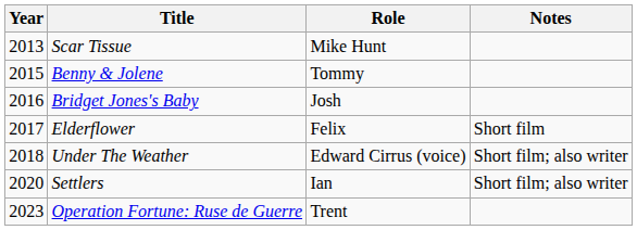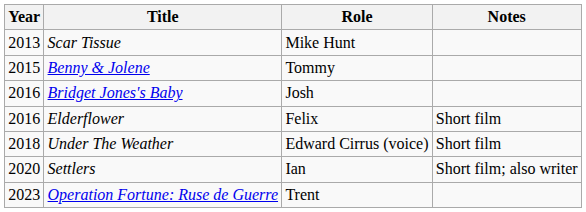 <table class="wikitable">
 <tr>
 <th>Year</th>
 <th>Title</th>
 <th>Role</th>
 <th>Notes</th>
 </tr>
 <tr>
 <td>2013</td>
 <td><em>Scar Tissue</em></td>
 <td>Mike Hunt</td>
 <td></td>
 </tr>
 <tr>
 <td>2015</td>
 <td><em><a href='#'>Benny & Jolene</a></em></td>
 <td>Tommy</td>
 <td></td>
 </tr>
 <tr>
 <td>2016</td>
 <td><em><a href='#'>Bridget Jones's Baby</a></em></td>
 <td>Josh</td>
 <td></td>
 </tr>
 <tr>
-<td>2017</td>
+<td>2016</td>
 <td><em>Elderflower</em></td>
 <td>Felix</td>
 <td>Short film</td>
 </tr>
 <tr>
 <td>2018</td>
 <td><em>Under The Weather</em></td>
 <td>Edward Cirrus (voice)</td>
-<td>Short film; also writer</td>
+<td>Short film</td>
 </tr>
 <tr>
 <td>2020</td>
 <td><em>Settlers</em></td>
 <td>Ian</td>
 <td>Short film; also writer</td>
 </tr>
 <tr>
 <td>2023</td>
 <td><em><a href='#'>Operation Fortune: Ruse de Guerre</a></em></td>
 <td>Trent</td>
 <td></td>
 </tr>
 </table>
